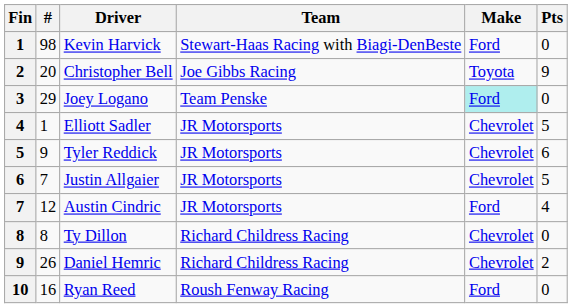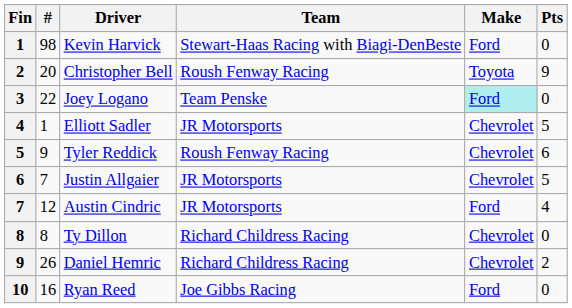 <table class="wikitable" style="font-size:95%">
 <tr>
 <th>Fin</th>
 <th>#</th>
 <th>Driver</th>
 <th>Team</th>
 <th>Make</th>
 <th>Pts</th>
 </tr>
 <tr>
 <th>1</th>
 <td>98</td>
 <td><a href='#'>Kevin Harvick</a></td>
 <td><a href='#'>Stewart-Haas Racing</a> with <a href='#'>Biagi-DenBeste</a></td>
 <td><a href='#'>Ford</a></td>
 <td>0</td>
 </tr>
 <tr>
 <th>2</th>
 <td>20</td>
 <td><a href='#'>Christopher Bell</a></td>
-<td><a href='#'>Joe Gibbs Racing</a></td>
+<td><a href='#'>Roush Fenway Racing</a></td>
 <td><a href='#'>Toyota</a></td>
 <td>9</td>
 </tr>
 <tr>
 <th>3</th>
-<td>29</td>
+<td>22</td>
 <td><a href='#'>Joey Logano</a></td>
 <td><a href='#'>Team Penske</a></td>
 <td style="background: paleturquoise;"><a href='#'>Ford</a></td>
 <td>0</td>
 </tr>
 <tr>
 <th>4</th>
 <td>1</td>
 <td><a href='#'>Elliott Sadler</a></td>
 <td><a href='#'>JR Motorsports</a></td>
 <td><a href='#'>Chevrolet</a></td>
 <td>5</td>
 </tr>
 <tr>
 <th>5</th>
 <td>9</td>
 <td><a href='#'>Tyler Reddick</a></td>
-<td><a href='#'>JR Motorsports</a></td>
+<td><a href='#'>Roush Fenway Racing</a></td>
 <td><a href='#'>Chevrolet</a></td>
 <td>6</td>
 </tr>
 <tr>
 <th>6</th>
 <td>7</td>
 <td><a href='#'>Justin Allgaier</a></td>
 <td><a href='#'>JR Motorsports</a></td>
 <td><a href='#'>Chevrolet</a></td>
 <td>5</td>
 </tr>
 <tr>
 <th>7</th>
 <td>12</td>
 <td><a href='#'>Austin Cindric</a></td>
 <td><a href='#'>JR Motorsports</a></td>
 <td><a href='#'>Ford</a></td>
 <td>4</td>
 </tr>
 <tr>
 <th>8</th>
 <td>8</td>
 <td><a href='#'>Ty Dillon</a></td>
 <td><a href='#'>Richard Childress Racing</a></td>
 <td><a href='#'>Chevrolet</a></td>
 <td>0</td>
 </tr>
 <tr>
 <th>9</th>
 <td>26</td>
 <td><a href='#'>Daniel Hemric</a></td>
 <td><a href='#'>Richard Childress Racing</a></td>
 <td><a href='#'>Chevrolet</a></td>
 <td>2</td>
 </tr>
 <tr>
 <th>10</th>
 <td>16</td>
 <td><a href='#'>Ryan Reed</a></td>
-<td><a href='#'>Roush Fenway Racing</a></td>
+<td><a href='#'>Joe Gibbs Racing</a></td>
 <td><a href='#'>Ford</a></td>
 <td>0</td>
 </tr>
 </table>
